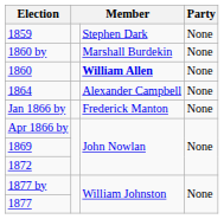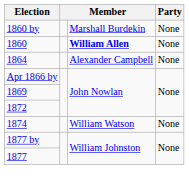 <table class="wikitable">
 <tr>
 <th>Election</th>
 <th colspan="2">Member</th>
 <th>Party</th>
-</tr>
-<tr>
-<td><a href='#'>1859</a></td>
-<td> </td>
-<td><a href='#'>Stephen Dark</a></td>
-<td>None</td>
 </tr>
 <tr>
 <td><a href='#'>1860 by</a></td>
 <td> </td>
 <td><a href='#'>Marshall Burdekin</a></td>
 <td>None</td>
 </tr>
 <tr>
 <td><a href='#'>1860</a></td>
 <td> </td>
 <td><strong><a href='#'>William Allen</a></strong></td>
 <td>None</td>
 </tr>
 <tr>
 <td><a href='#'>1864</a></td>
 <td> </td>
 <td><a href='#'>Alexander Campbell</a></td>
 <td>None</td>
 </tr>
 <tr>
-<td><a href='#'>Jan 1866 by</a></td>
-<td> </td>
-<td><a href='#'>Frederick Manton</a></td>
-<td>None</td>
-</tr>
-<tr>
 <td><a href='#'>Apr 1866 by</a></td>
 <td rowspan="3" > </td>
 <td rowspan="3"><a href='#'>John Nowlan</a></td>
 <td rowspan="3">None</td>
 </tr>
 <tr>
 <td><a href='#'>1869</a></td>
 </tr>
 <tr>
 <td><a href='#'>1872</a></td>
 </tr>
 <tr>
+<td><a href='#'>1874</a></td>
+<td> </td>
+<td><a href='#'>William Watson</a></td>
+<td>None</td>
+</tr>
+<tr>
 <td><a href='#'>1877 by</a></td>
 <td rowspan="2" > </td>
 <td rowspan="2"><a href='#'>William Johnston</a></td>
 <td rowspan="2">None</td>
 </tr>
 <tr>
 <td><a href='#'>1877</a></td>
 </tr>
 </table>
